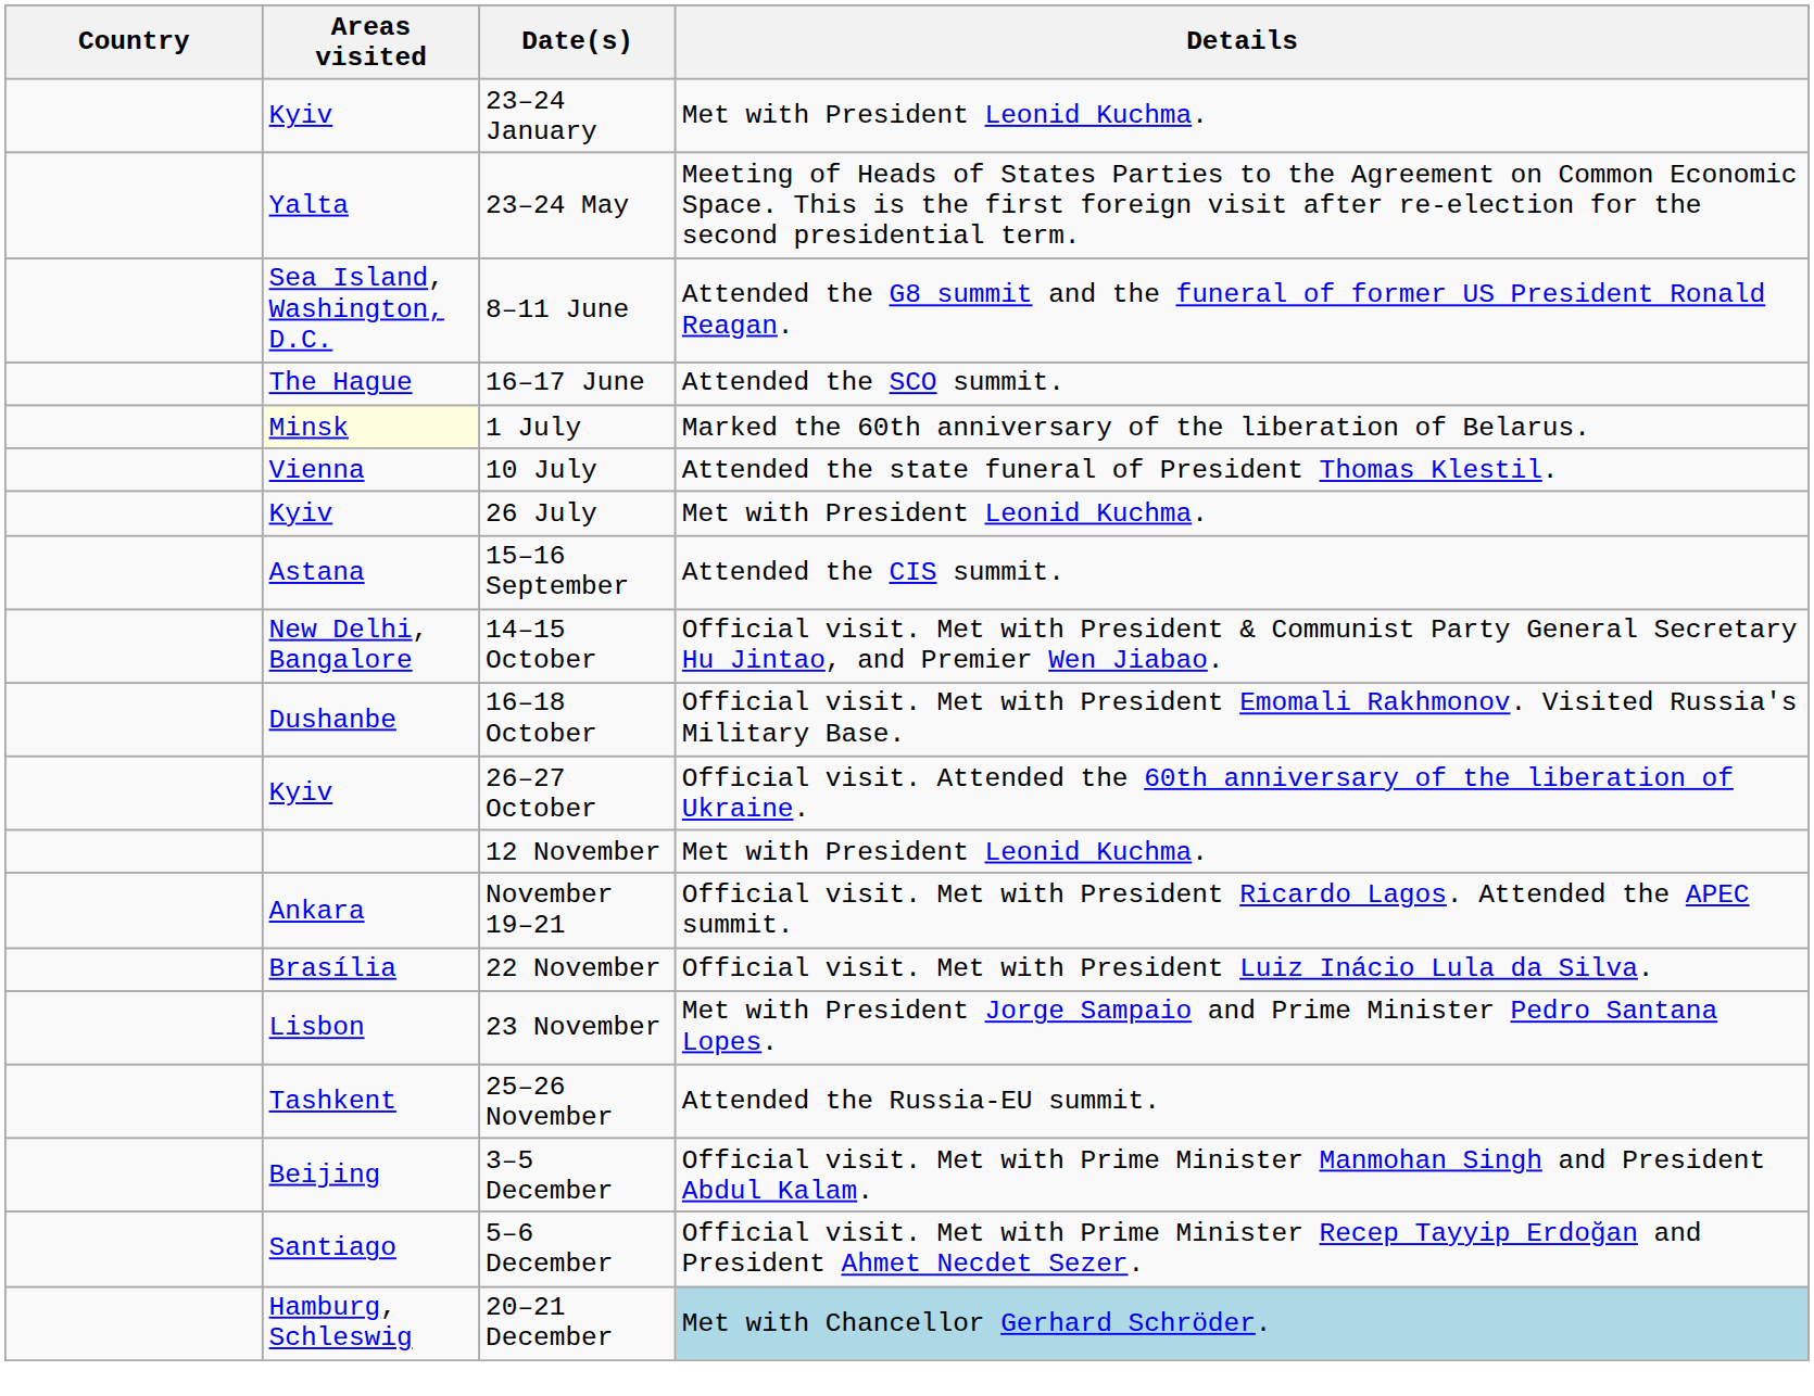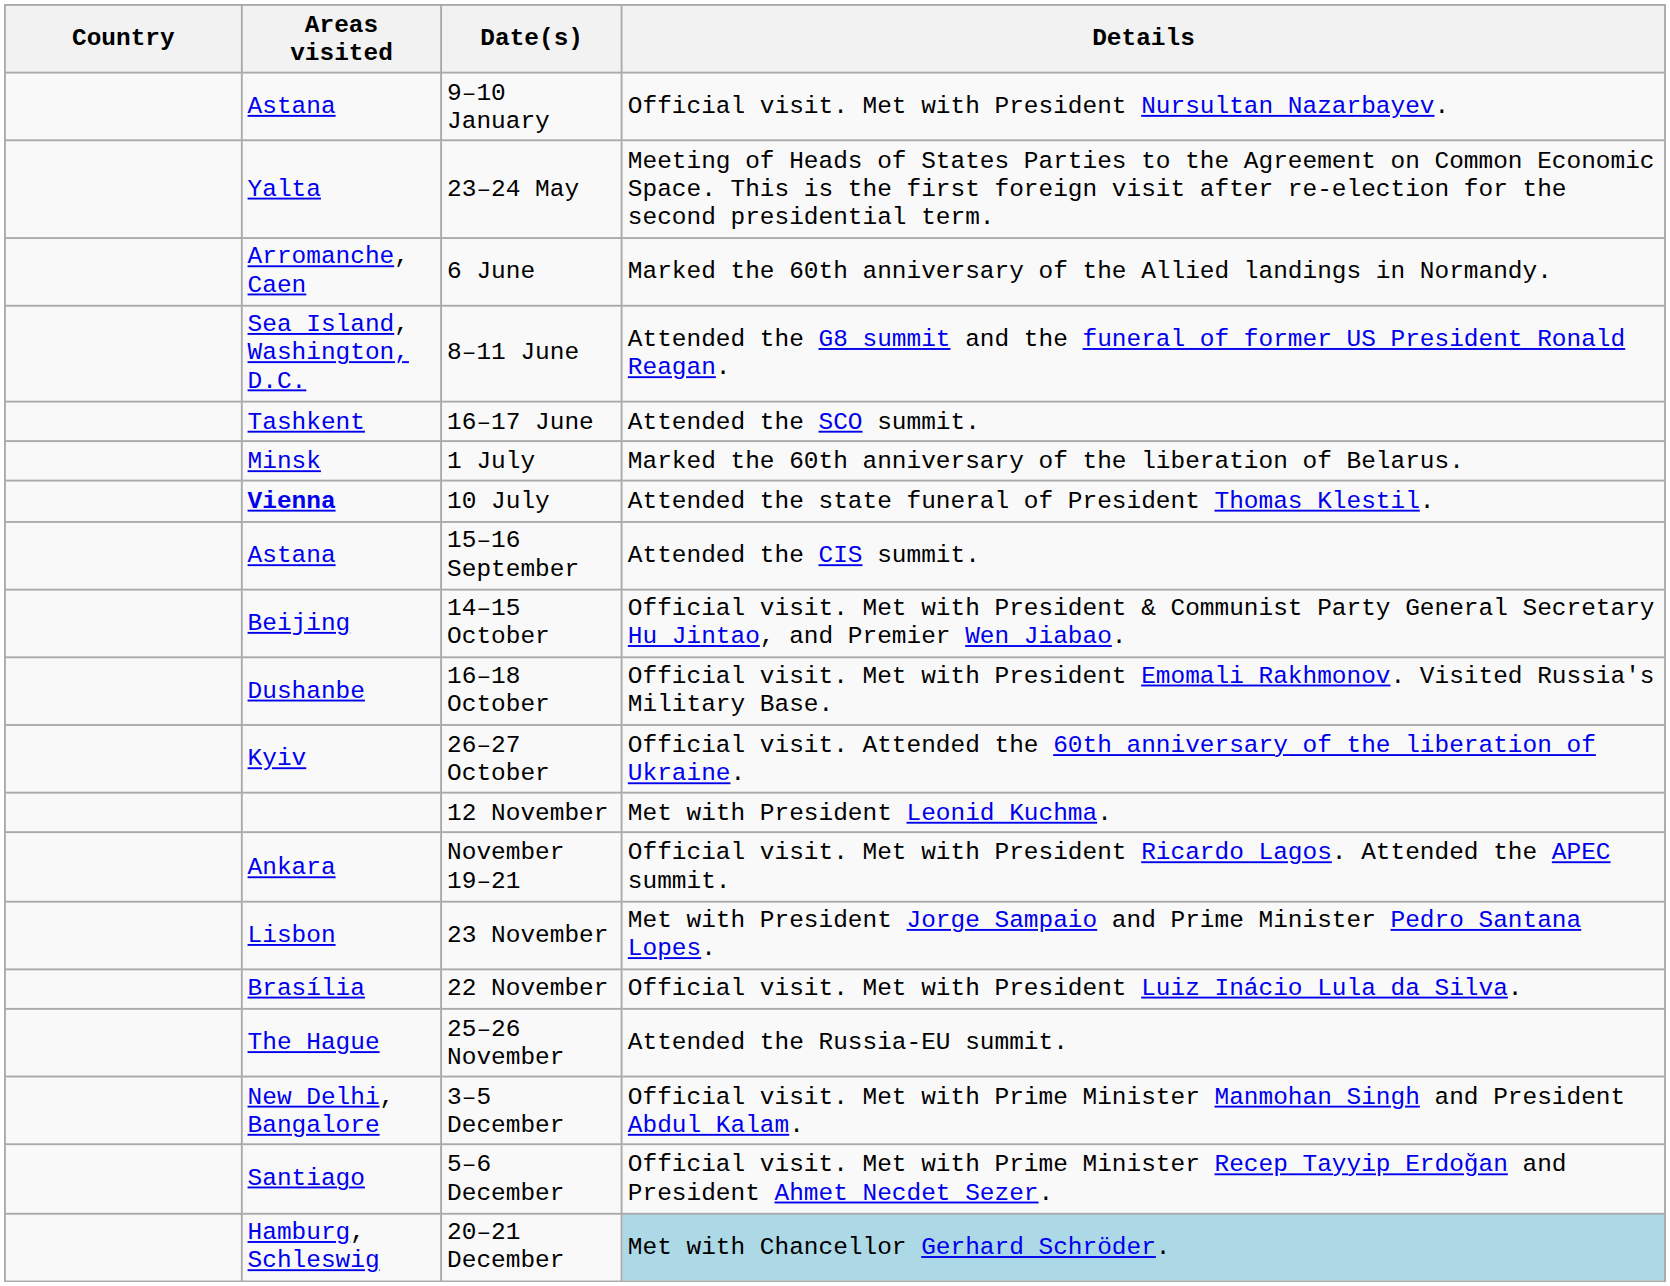 <table class="wikitable sortable outercollapse" style="margin: 1em auto 1em auto">
 <tr>
 <th width=120>Country</th>
 <th width=100>Areas visited</th>
 <th width=90>Date(s)</th>
 <th style="width:550px;" class="unsortable">Details</th>
 </tr>
 <tr>
 <td></td>
-<td><a href='#'>Kyiv</a></td>
-<td>23–24 January</td>
-<td>Met with President <a href='#'>Leonid Kuchma</a>.</td>
+<td><a href='#'>Astana</a></td>
+<td>9–10 January</td>
+<td>Official visit. Met with President <a href='#'>Nursultan Nazarbayev</a>.</td>
 </tr>
 <tr>
 <td></td>
 <td><a href='#'>Yalta</a></td>
 <td>23–24 May</td>
 <td>Meeting of Heads of States Parties to the Agreement on Common Economic Space. This is the first foreign visit after re-election for the second presidential term.</td>
 </tr>
 <tr>
 <td></td>
+<td><a href='#'>Arromanche</a>, <a href='#'>Caen</a></td>
+<td>6 June</td>
+<td>Marked the 60th anniversary of the Allied landings in Normandy.</td>
+</tr>
+<tr>
+<td></td>
 <td><a href='#'>Sea Island</a>, <a href='#'>Washington, D.C.</a></td>
 <td>8–11 June</td>
 <td>Attended the <a href='#'>G8 summit</a> and the <a href='#'>funeral of former US President Ronald Reagan</a>.</td>
 </tr>
 <tr>
 <td></td>
-<td><a href='#'>The Hague</a></td>
+<td><a href='#'>Tashkent</a></td>
 <td>16–17 June</td>
 <td>Attended the <a href='#'>SCO</a> summit.</td>
 </tr>
 <tr>
 <td></td>
-<td style="background: lightyellow;"><a href='#'>Minsk</a></td>
+<td><a href='#'>Minsk</a></td>
 <td>1 July</td>
 <td>Marked the 60th anniversary of the liberation of Belarus.</td>
 </tr>
 <tr>
 <td></td>
-<td><a href='#'>Vienna</a></td>
+<td><strong><a href='#'>Vienna</a></strong></td>
 <td>10 July</td>
 <td>Attended the state funeral of President <a href='#'>Thomas Klestil</a>.</td>
-</tr>
-<tr>
-<td></td>
-<td><a href='#'>Kyiv</a></td>
-<td>26 July</td>
-<td>Met with President <a href='#'>Leonid Kuchma</a>.</td>
 </tr>
 <tr>
 <td></td>
 <td><a href='#'>Astana</a></td>
 <td>15–16 September</td>
 <td>Attended the <a href='#'>CIS</a> summit.</td>
 </tr>
 <tr>
 <td></td>
-<td><a href='#'>New Delhi</a>, <a href='#'>Bangalore</a></td>
+<td><a href='#'>Beijing</a></td>
 <td>14–15 October</td>
 <td>Official visit. Met with President & Communist Party General Secretary <a href='#'>Hu Jintao</a>, and Premier <a href='#'>Wen Jiabao</a>.</td>
 </tr>
 <tr>
 <td></td>
 <td><a href='#'>Dushanbe</a></td>
 <td>16–18 October</td>
 <td>Official visit. Met with President <a href='#'>Emomali Rakhmonov</a>. Visited Russia's Military Base.</td>
 </tr>
 <tr>
 <td></td>
 <td><a href='#'>Kyiv</a></td>
 <td>26–27 October</td>
 <td>Official visit. Attended the <a href='#'>60th anniversary of the liberation of Ukraine</a>.</td>
 </tr>
 <tr>
 <td></td>
 <td></td>
 <td>12 November</td>
 <td>Met with President <a href='#'>Leonid Kuchma</a>.</td>
 </tr>
 <tr>
 <td></td>
 <td><a href='#'>Ankara</a></td>
 <td>November 19–21</td>
 <td>Official visit. Met with President <a href='#'>Ricardo Lagos</a>. Attended the <a href='#'>APEC</a> summit.</td>
 </tr>
 <tr>
 <td></td>
+<td><a href='#'>Lisbon</a></td>
+<td>23 November</td>
+<td>Met with President <a href='#'>Jorge Sampaio</a> and Prime Minister <a href='#'>Pedro Santana Lopes</a>.</td>
+</tr>
+<tr>
+<td></td>
 <td><a href='#'>Brasília</a></td>
 <td>22 November</td>
 <td>Official visit. Met with President <a href='#'>Luiz Inácio Lula da Silva</a>.</td>
 </tr>
 <tr>
 <td></td>
-<td><a href='#'>Lisbon</a></td>
-<td>23 November</td>
-<td>Met with President <a href='#'>Jorge Sampaio</a> and Prime Minister <a href='#'>Pedro Santana Lopes</a>.</td>
-</tr>
-<tr>
-<td></td>
-<td><a href='#'>Tashkent</a></td>
+<td><a href='#'>The Hague</a></td>
 <td>25–26 November</td>
 <td>Attended the Russia-EU summit.</td>
 </tr>
 <tr>
 <td></td>
-<td><a href='#'>Beijing</a></td>
+<td><a href='#'>New Delhi</a>, <a href='#'>Bangalore</a></td>
 <td>3–5 December</td>
 <td>Official visit. Met with Prime Minister <a href='#'>Manmohan Singh</a> and President <a href='#'>Abdul Kalam</a>.</td>
 </tr>
 <tr>
 <td></td>
 <td><a href='#'>Santiago</a></td>
 <td>5–6 December</td>
 <td>Official visit. Met with Prime Minister <a href='#'>Recep Tayyip Erdoğan</a> and President <a href='#'>Ahmet Necdet Sezer</a>.</td>
 </tr>
 <tr>
 <td></td>
 <td><a href='#'>Hamburg</a>, <a href='#'>Schleswig</a></td>
 <td>20–21 December</td>
 <td style="background: lightblue;">Met with Chancellor <a href='#'>Gerhard Schröder</a>.</td>
 </tr>
 </table>
